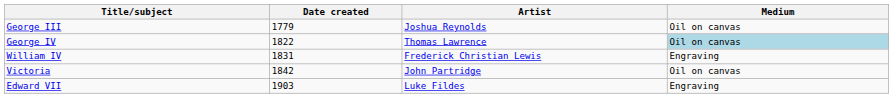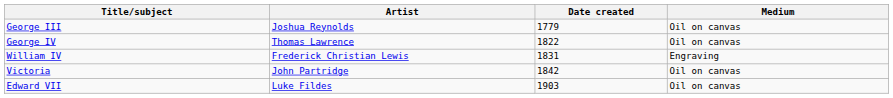 <table class="wikitable" style="width:100%">
 <tr>
 <th width="30%">Title/subject</th>
+<th width="30%">Artist</th>
 <th width="15%">Date created</th>
-<th width="30%">Artist</th>
 <th width="25%">Medium</th>
 </tr>
 <tr>
 <td><a href='#'>George III</a></td>
+<td><a href='#'>Joshua Reynolds</a></td>
 <td>1779</td>
-<td><a href='#'>Joshua Reynolds</a></td>
 <td>Oil on canvas</td>
 </tr>
 <tr>
 <td><a href='#'>George IV</a></td>
+<td><a href='#'>Thomas Lawrence</a></td>
 <td>1822</td>
-<td><a href='#'>Thomas Lawrence</a></td>
-<td style="background: lightblue;">Oil on canvas</td>
+<td>Oil on canvas</td>
 </tr>
 <tr>
 <td><a href='#'>William IV</a></td>
+<td><a href='#'>Frederick Christian Lewis</a></td>
 <td>1831</td>
-<td><a href='#'>Frederick Christian Lewis</a></td>
 <td>Engraving</td>
 </tr>
 <tr>
 <td><a href='#'>Victoria</a></td>
+<td><a href='#'>John Partridge</a></td>
 <td>1842</td>
-<td><a href='#'>John Partridge</a></td>
 <td>Oil on canvas</td>
 </tr>
 <tr>
 <td><a href='#'>Edward VII</a></td>
+<td><a href='#'>Luke Fildes</a></td>
 <td>1903</td>
-<td><a href='#'>Luke Fildes</a></td>
-<td>Engraving</td>
+<td>Oil on canvas</td>
 </tr>
 </table>
